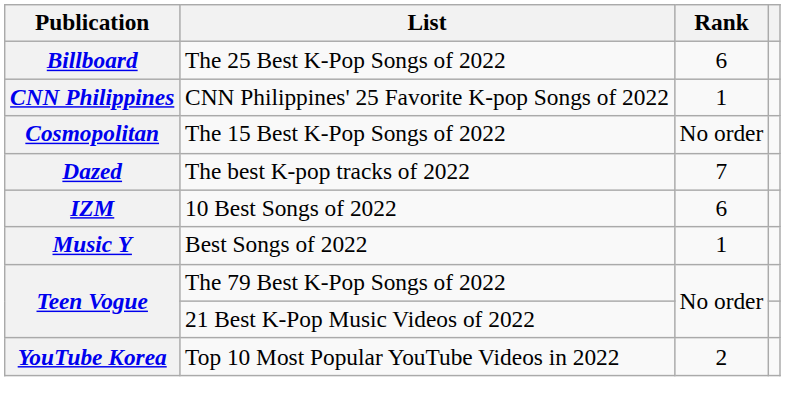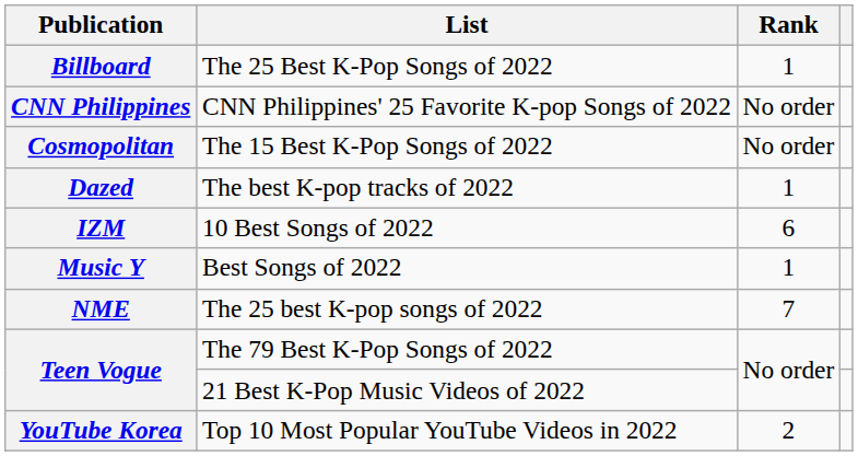 <table class="wikitable sortable plainrowheaders">
 <tr>
 <th scope="col">Publication</th>
 <th scope="col" class="unsortable">List</th>
 <th scope="col">Rank</th>
 <th scope="col" class="unsortable"></th>
 </tr>
 <tr>
 <th scope="row"><em><a href='#'>Billboard</a></em></th>
 <td>The 25 Best K-Pop Songs of 2022</td>
-<td align="center">6</td>
+<td style="text-align:center">1</td>
 <td align="center"></td>
 </tr>
 <tr>
 <th scope="row"><em><a href='#'>CNN Philippines</a></em></th>
 <td>CNN Philippines' 25 Favorite K-pop Songs of 2022</td>
-<td style="text-align:center">1</td>
+<td align="center">No order</td>
 <td align="center"></td>
 </tr>
 <tr>
 <th scope="row"><em><a href='#'>Cosmopolitan</a></em></th>
 <td>The 15 Best K-Pop Songs of 2022</td>
 <td align="center">No order</td>
 <td style="text-align:center"></td>
 </tr>
 <tr>
 <th scope="row"><em><a href='#'>Dazed</a></em></th>
 <td>The best K-pop tracks of 2022</td>
-<td align="center">7</td>
+<td style="text-align:center">1</td>
 <td style="text-align:center"></td>
 </tr>
 <tr>
 <th scope="row"><em><a href='#'>IZM</a></em></th>
 <td>10 Best Songs of 2022</td>
 <td align="center">6</td>
 <td style="text-align:center"></td>
 </tr>
 <tr>
 <th scope="row"><em><a href='#'>Music Y</a></em></th>
 <td>Best Songs of 2022</td>
 <td style="text-align:center">1</td>
+<td style="text-align:center"></td>
+</tr>
+<tr>
+<th scope="row"><em><a href='#'>NME</a></em></th>
+<td>The 25 best K-pop songs of 2022</td>
+<td align="center">7</td>
 <td style="text-align:center"></td>
 </tr>
 <tr>
 <th scope="row" rowspan="2"><em><a href='#'>Teen Vogue</a></em></th>
 <td>The 79 Best K-Pop Songs of 2022</td>
 <td rowspan="2" align="center">No order</td>
 <td style="text-align:center;"></td>
 </tr>
 <tr>
 <td>21 Best K-Pop Music Videos of 2022</td>
 <td align="center"></td>
 </tr>
 <tr>
 <th scope="row"><em><a href='#'>YouTube Korea</a></em></th>
 <td>Top 10 Most Popular YouTube Videos in 2022</td>
 <td align="center">2</td>
 <td style="text-align:center"></td>
 </tr>
 </table>
